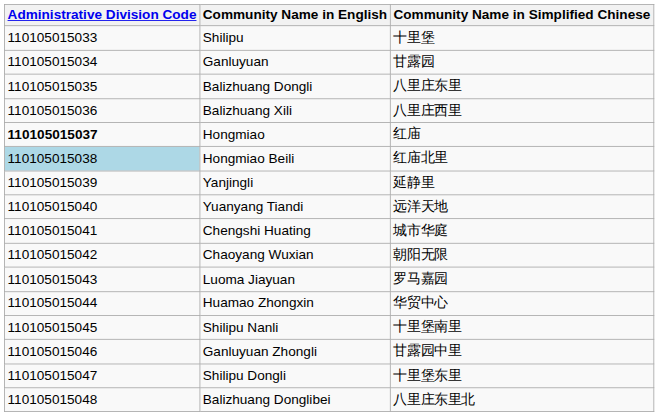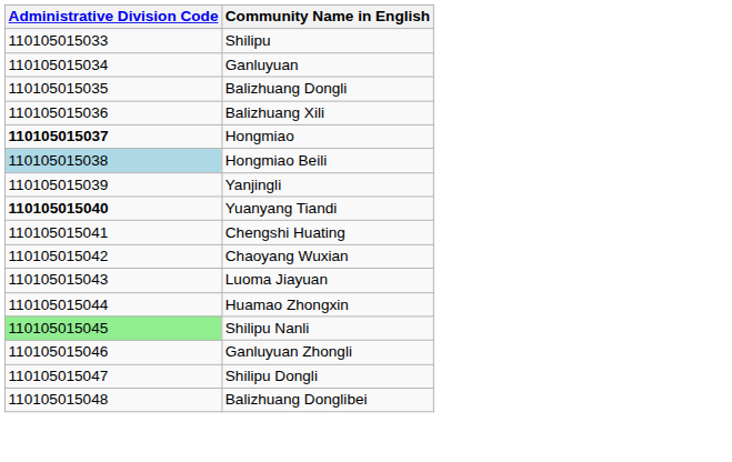 <table class="wikitable sortable">
 <tr>
 <th><a href='#'>Administrative Division Code</a></th>
 <th>Community Name in English</th>
-<th>Community Name in Simplified Chinese</th>
 </tr>
 <tr>
 <td>110105015033</td>
 <td>Shilipu</td>
-<td>十里堡</td>
 </tr>
 <tr>
 <td>110105015034</td>
 <td>Ganluyuan</td>
-<td>甘露园</td>
 </tr>
 <tr>
 <td>110105015035</td>
 <td>Balizhuang Dongli</td>
-<td>八里庄东里</td>
 </tr>
 <tr>
 <td>110105015036</td>
 <td>Balizhuang Xili</td>
-<td>八里庄西里</td>
 </tr>
 <tr>
 <td><strong>110105015037</strong></td>
 <td>Hongmiao</td>
-<td>红庙</td>
 </tr>
 <tr>
 <td style="background: lightblue;">110105015038</td>
 <td>Hongmiao Beili</td>
-<td>红庙北里</td>
 </tr>
 <tr>
 <td>110105015039</td>
 <td>Yanjingli</td>
-<td>延静里</td>
 </tr>
 <tr>
-<td>110105015040</td>
+<td><strong>110105015040</strong></td>
 <td>Yuanyang Tiandi</td>
-<td>远洋天地</td>
 </tr>
 <tr>
 <td>110105015041</td>
 <td>Chengshi Huating</td>
-<td>城市华庭</td>
 </tr>
 <tr>
 <td>110105015042</td>
 <td>Chaoyang Wuxian</td>
-<td>朝阳无限</td>
 </tr>
 <tr>
 <td>110105015043</td>
 <td>Luoma Jiayuan</td>
-<td>罗马嘉园</td>
 </tr>
 <tr>
 <td>110105015044</td>
 <td>Huamao Zhongxin</td>
-<td>华贸中心</td>
 </tr>
 <tr>
-<td>110105015045</td>
+<td style="background: lightgreen;">110105015045</td>
 <td>Shilipu Nanli</td>
-<td>十里堡南里</td>
 </tr>
 <tr>
 <td>110105015046</td>
 <td>Ganluyuan Zhongli</td>
-<td>甘露园中里</td>
 </tr>
 <tr>
 <td>110105015047</td>
 <td>Shilipu Dongli</td>
-<td>十里堡东里</td>
 </tr>
 <tr>
 <td>110105015048</td>
 <td>Balizhuang Donglibei</td>
-<td>八里庄东里北</td>
 </tr>
 </table>
